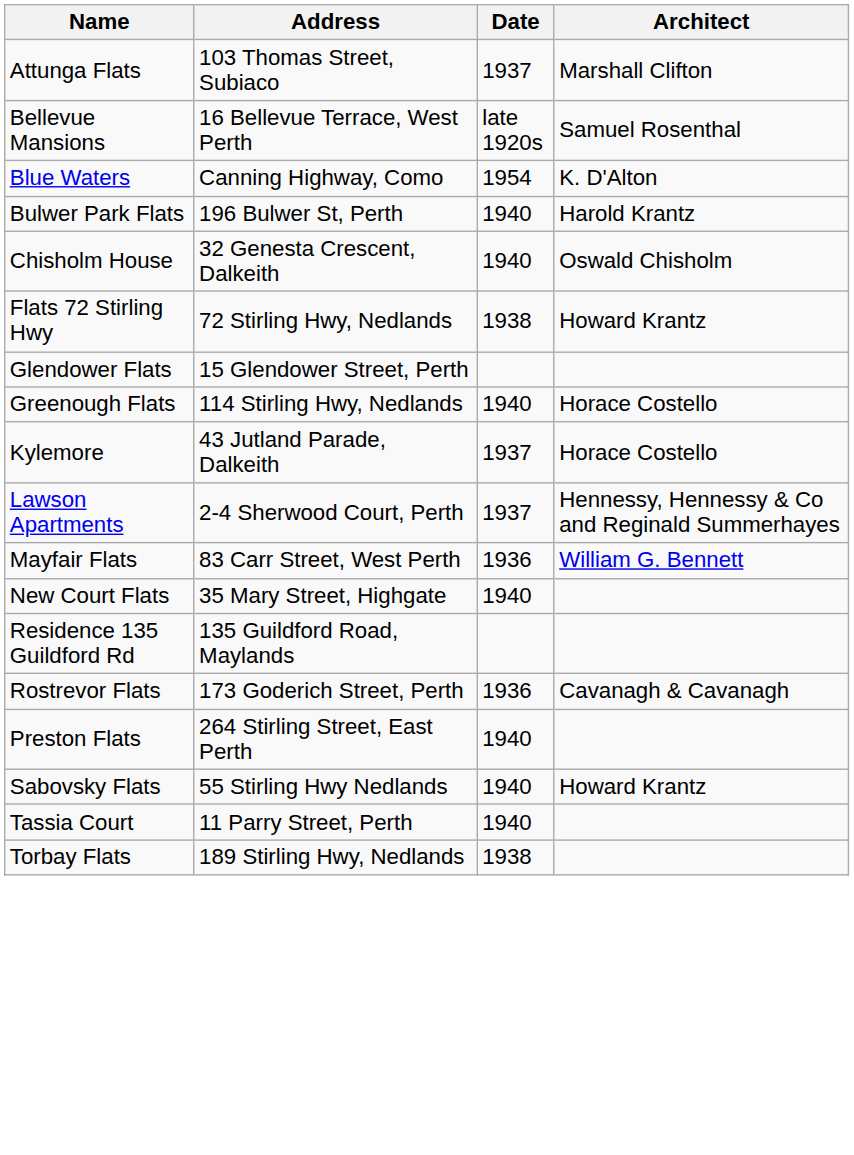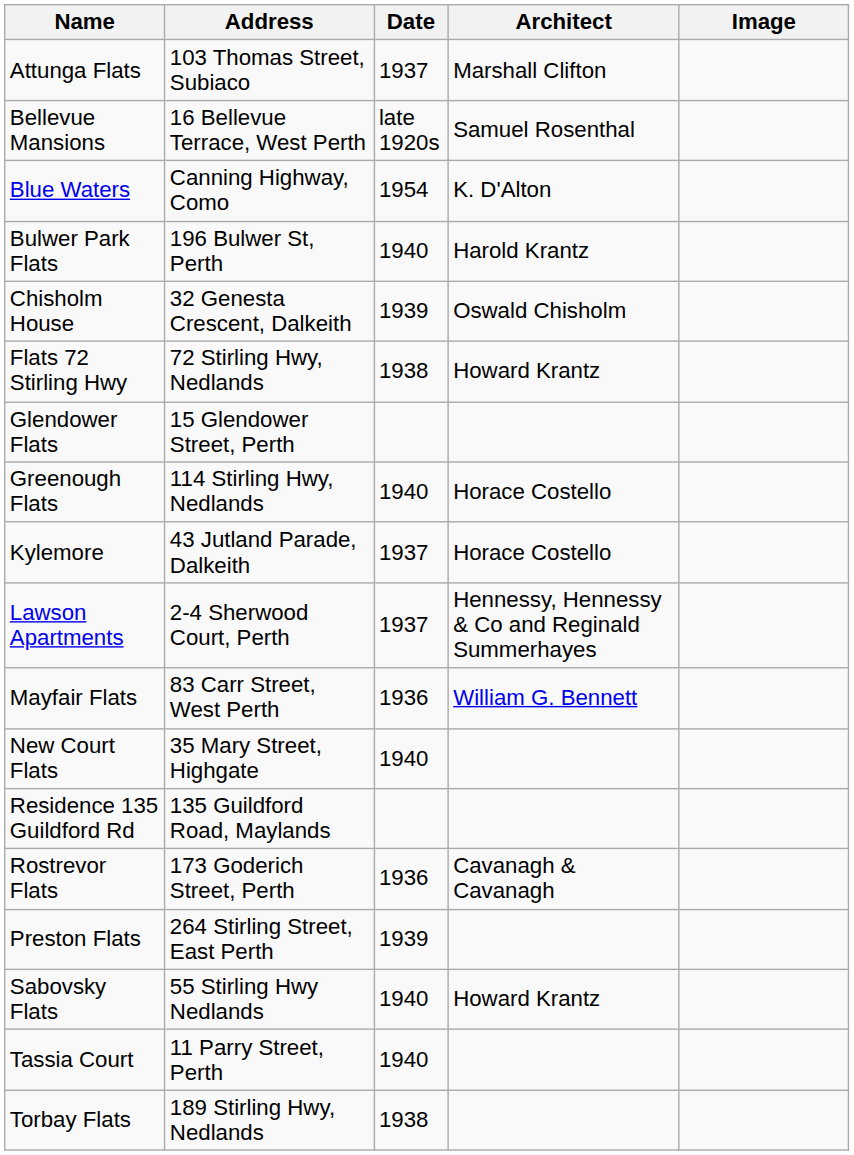 <table class="wikitable sortable">
 <tr>
 <th scope="col" style="text-align: center; width: 150px;">Name</th>
 <th scope="col" style="text-align: center; width: 250px;">Address</th>
 <th scope="col" style="text-align: center; width: 50px;">Date</th>
 <th scope="col" style="text-align: center; width: 250px;">Architect</th>
+<th scope="col" style="text-align: center; width: 225px;">Image</th>
 </tr>
 <tr>
 <td>Attunga Flats</td>
 <td>103 Thomas Street, Subiaco</td>
 <td>1937</td>
 <td>Marshall Clifton</td>
+<td></td>
 </tr>
 <tr>
 <td>Bellevue Mansions</td>
 <td>16 Bellevue Terrace, West Perth</td>
 <td>late 1920s</td>
 <td>Samuel Rosenthal</td>
+<td></td>
 </tr>
 <tr>
 <td><a href='#'>Blue Waters</a></td>
 <td>Canning Highway, Como</td>
 <td>1954</td>
 <td>K. D'Alton</td>
+<td></td>
 </tr>
 <tr>
 <td>Bulwer Park Flats</td>
 <td>196 Bulwer St, Perth</td>
 <td>1940</td>
 <td>Harold Krantz</td>
+<td></td>
 </tr>
 <tr>
 <td>Chisholm House</td>
 <td>32 Genesta Crescent, Dalkeith</td>
-<td>1940</td>
+<td>1939</td>
 <td>Oswald Chisholm</td>
+<td></td>
 </tr>
 <tr>
 <td>Flats 72 Stirling Hwy</td>
 <td>72 Stirling Hwy, Nedlands</td>
 <td>1938</td>
 <td>Howard Krantz</td>
+<td></td>
 </tr>
 <tr>
 <td>Glendower Flats</td>
 <td>15 Glendower Street, Perth</td>
+<td></td>
 <td></td>
 <td></td>
 </tr>
 <tr>
 <td>Greenough Flats</td>
 <td>114 Stirling Hwy, Nedlands</td>
 <td>1940</td>
 <td>Horace Costello</td>
+<td></td>
 </tr>
 <tr>
 <td>Kylemore</td>
 <td>43 Jutland Parade, Dalkeith</td>
 <td>1937</td>
 <td>Horace Costello</td>
+<td></td>
 </tr>
 <tr>
 <td><a href='#'>Lawson Apartments</a></td>
 <td>2-4 Sherwood Court, Perth</td>
 <td>1937</td>
 <td>Hennessy, Hennessy & Co and Reginald Summerhayes</td>
+<td></td>
 </tr>
 <tr>
 <td>Mayfair Flats</td>
 <td>83 Carr Street, West Perth</td>
 <td>1936</td>
 <td><a href='#'>William G. Bennett</a></td>
+<td></td>
 </tr>
 <tr>
 <td>New Court Flats</td>
 <td>35 Mary Street, Highgate</td>
 <td>1940</td>
 <td></td>
+<td></td>
 </tr>
 <tr>
 <td>Residence 135 Guildford Rd</td>
 <td>135 Guildford Road, Maylands</td>
+<td></td>
 <td></td>
 <td></td>
 </tr>
 <tr>
 <td>Rostrevor Flats</td>
 <td>173 Goderich Street, Perth</td>
 <td>1936</td>
 <td>Cavanagh & Cavanagh</td>
+<td></td>
 </tr>
 <tr>
 <td>Preston Flats</td>
 <td>264 Stirling Street, East Perth</td>
-<td>1940</td>
+<td>1939</td>
+<td></td>
 <td></td>
 </tr>
 <tr>
 <td>Sabovsky Flats</td>
 <td>55 Stirling Hwy Nedlands</td>
 <td>1940</td>
 <td>Howard Krantz</td>
+<td></td>
 </tr>
 <tr>
 <td>Tassia Court</td>
 <td>11 Parry Street, Perth</td>
 <td>1940</td>
+<td></td>
 <td></td>
 </tr>
 <tr>
 <td>Torbay Flats</td>
 <td>189 Stirling Hwy, Nedlands</td>
 <td>1938</td>
 <td></td>
+<td></td>
 </tr>
 </table>
